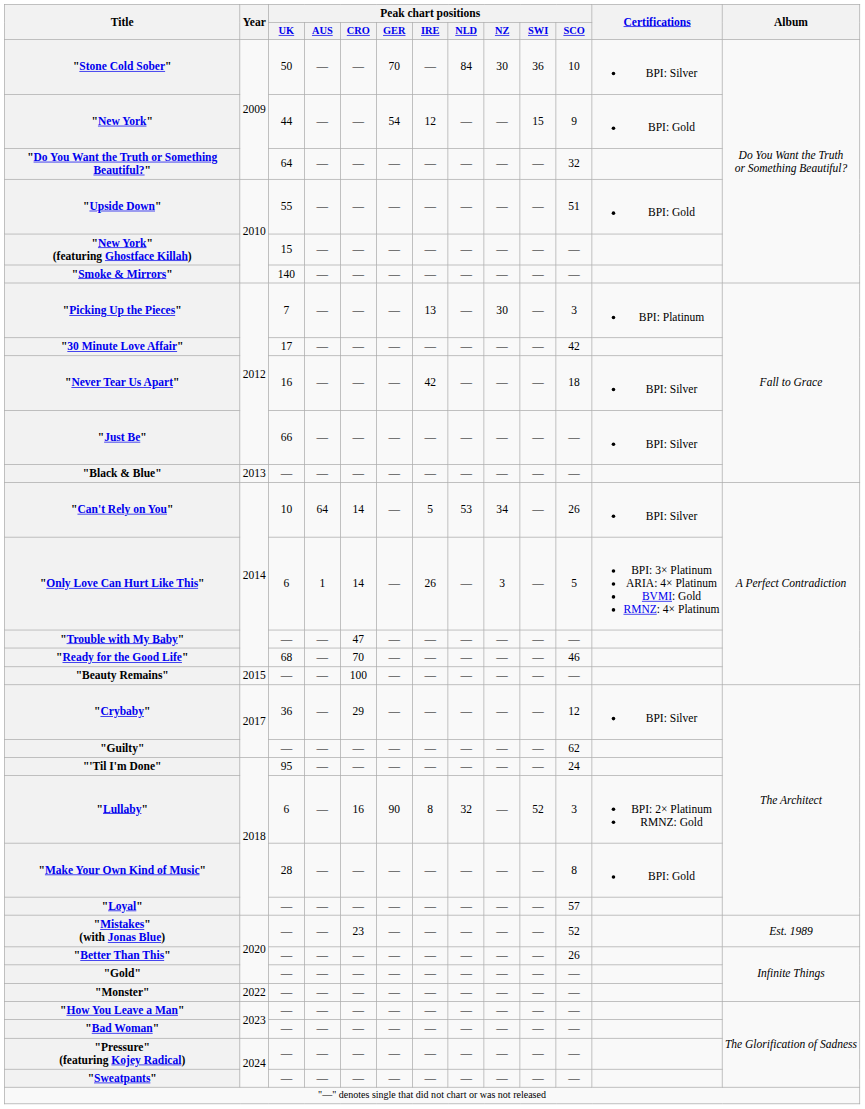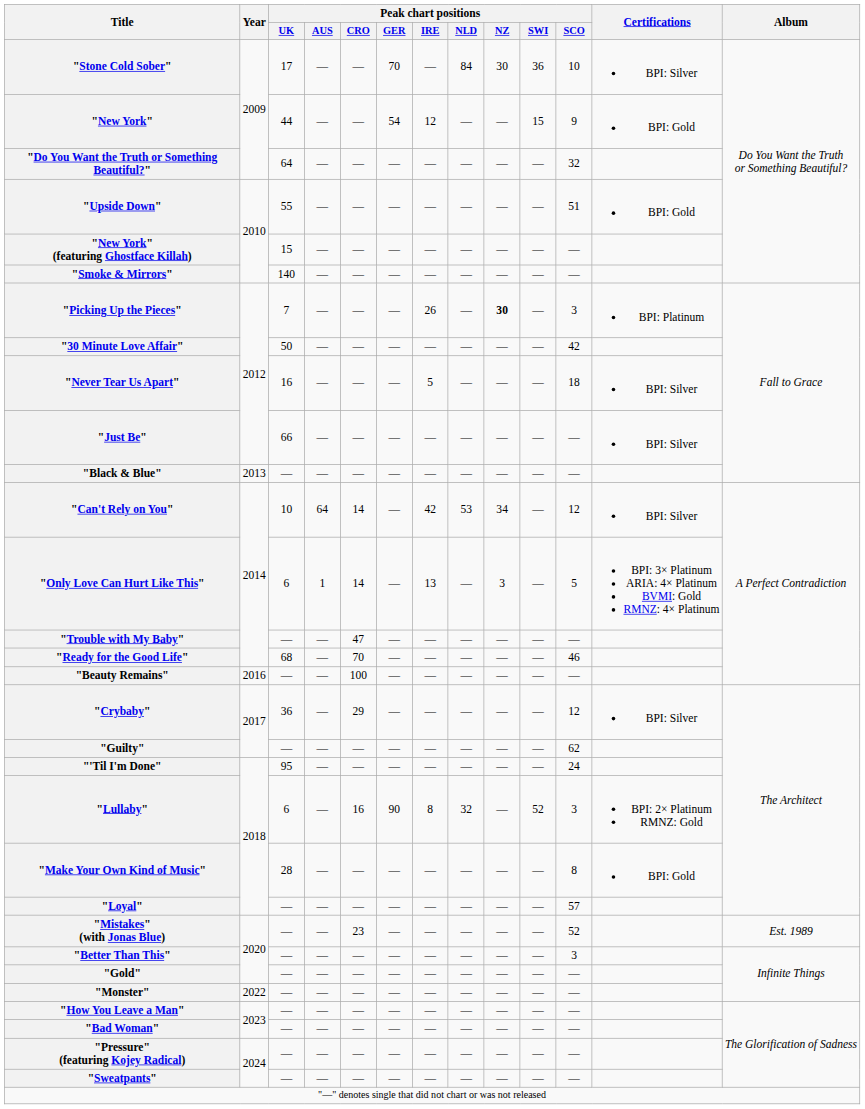 <table class="wikitable plainrowheaders" style="text-align:center;">
 <tr>
 <th scope="col" rowspan="2" style="width:20em;">Title</th>
 <th scope="col" rowspan="2" style="width:1em;">Year</th>
 <th scope="col" colspan="9">Peak chart positions</th>
 <th scope="col" rowspan="2"><a href='#'>Certifications</a></th>
 <th scope="col" rowspan="2">Album</th>
 </tr>
 <tr>
 <th scope="col" style="width:3em;font-size:90%;"><a href='#'>UK</a><br></th>
 <th scope="col" style="width:3em;font-size:90%;"><a href='#'>AUS</a><br></th>
 <th scope="col" style="width:3em;font-size:90%;"><a href='#'>CRO</a><br></th>
 <th scope="col" style="width:3em;font-size:90%;"><a href='#'>GER</a><br></th>
 <th scope="col" style="width:3em;font-size:90%;"><a href='#'>IRE</a><br></th>
 <th scope="col" style="width:3em;font-size:90%;"><a href='#'>NLD</a><br></th>
 <th scope="col" style="width:3em;font-size:90%;"><a href='#'>NZ</a><br></th>
 <th scope="col" style="width:3em;font-size:90%;"><a href='#'>SWI</a><br></th>
 <th scope="col" style="width:3em;font-size:90%;"><a href='#'>SCO</a><br></th>
 </tr>
 <tr>
 <th scope="row">"<a href='#'>Stone Cold Sober</a>"</th>
 <td rowspan="3">2009</td>
-<td>50</td>
+<td>17</td>
 <td>—</td>
 <td>—</td>
 <td>70</td>
 <td>—</td>
 <td>84</td>
 <td>30</td>
 <td>36</td>
 <td>10</td>
 <td><br><ul><li>BPI: Silver</li></ul></td>
 <td rowspan="6"><em>Do You Want the Truth<br> or Something Beautiful?</em></td>
 </tr>
 <tr>
 <th scope="row">"<a href='#'>New York</a>"</th>
 <td>44</td>
 <td>—</td>
 <td>—</td>
 <td>54</td>
 <td>12</td>
 <td>—</td>
 <td>—</td>
 <td>15</td>
 <td>9</td>
 <td><br><ul><li>BPI: Gold</li></ul></td>
 </tr>
 <tr>
 <th scope="row">"<a href='#'>Do You Want the Truth or Something Beautiful?</a>"</th>
 <td>64</td>
 <td>—</td>
 <td>—</td>
 <td>—</td>
 <td>—</td>
 <td>—</td>
 <td>—</td>
 <td>—</td>
 <td>32</td>
 <td></td>
 </tr>
 <tr>
 <th scope="row">"<a href='#'>Upside Down</a>"</th>
 <td rowspan="3">2010</td>
 <td>55</td>
 <td>—</td>
 <td>—</td>
 <td>—</td>
 <td>—</td>
 <td>—</td>
 <td>—</td>
 <td>—</td>
 <td>51</td>
 <td><br><ul><li>BPI: Gold</li></ul></td>
 </tr>
 <tr>
 <th scope="row">"<a href='#'>New York</a>"<br><span>(featuring <a href='#'>Ghostface Killah</a>)</span></th>
 <td>15</td>
 <td>—</td>
 <td>—</td>
 <td>—</td>
 <td>—</td>
 <td>—</td>
 <td>—</td>
 <td>—</td>
 <td>—</td>
 <td></td>
 </tr>
 <tr>
 <th scope="row">"<a href='#'>Smoke & Mirrors</a>"</th>
 <td>140</td>
 <td>—</td>
 <td>—</td>
 <td>—</td>
 <td>—</td>
 <td>—</td>
 <td>—</td>
 <td>—</td>
 <td>—</td>
 <td></td>
 </tr>
 <tr>
 <th scope="row">"<a href='#'>Picking Up the Pieces</a>"</th>
 <td rowspan="4">2012</td>
 <td>7</td>
 <td>—</td>
 <td>—</td>
 <td>—</td>
-<td>13</td>
+<td>26</td>
 <td>—</td>
-<td>30</td>
+<td><strong>30</strong></td>
 <td>—</td>
 <td>3</td>
 <td><br><ul><li>BPI: Platinum</li></ul></td>
 <td rowspan="5"><em>Fall to Grace</em></td>
 </tr>
 <tr>
 <th scope="row">"<a href='#'>30 Minute Love Affair</a>"</th>
-<td>17</td>
+<td>50</td>
 <td>—</td>
 <td>—</td>
 <td>—</td>
 <td>—</td>
 <td>—</td>
 <td>—</td>
 <td>—</td>
 <td>42</td>
 <td></td>
 </tr>
 <tr>
 <th scope="row">"<a href='#'>Never Tear Us Apart</a>"</th>
 <td>16</td>
 <td>—</td>
 <td>—</td>
 <td>—</td>
-<td>42</td>
+<td>5</td>
 <td>—</td>
 <td>—</td>
 <td>—</td>
 <td>18</td>
 <td><br><ul><li>BPI: Silver</li></ul></td>
 </tr>
 <tr>
 <th scope="row">"<a href='#'>Just Be</a>"</th>
 <td>66</td>
 <td>—</td>
 <td>—</td>
 <td>—</td>
 <td>—</td>
 <td>—</td>
 <td>—</td>
 <td>—</td>
 <td>—</td>
 <td><br><ul><li>BPI: Silver</li></ul></td>
 </tr>
 <tr>
 <th scope="row">"Black & Blue"</th>
 <td>2013</td>
 <td>—</td>
 <td>—</td>
 <td>—</td>
 <td>—</td>
 <td>—</td>
 <td>—</td>
 <td>—</td>
 <td>—</td>
 <td>—</td>
 <td></td>
 </tr>
 <tr>
 <th scope="row">"<a href='#'>Can't Rely on You</a>"</th>
 <td rowspan="4">2014</td>
 <td>10</td>
 <td>64</td>
 <td>14</td>
 <td>—</td>
-<td>5</td>
+<td>42</td>
 <td>53</td>
 <td>34</td>
 <td>—</td>
-<td>26</td>
+<td>12</td>
 <td><br><ul><li>BPI: Silver</li></ul></td>
 <td rowspan="5"><em>A Perfect Contradiction</em></td>
 </tr>
 <tr>
 <th scope="row">"<a href='#'>Only Love Can Hurt Like This</a>"</th>
 <td>6</td>
 <td>1</td>
 <td>14</td>
 <td>—</td>
-<td>26</td>
+<td>13</td>
 <td>—</td>
 <td>3</td>
 <td>—</td>
 <td>5</td>
 <td><br><ul><li>BPI: 3× Platinum</li><li>ARIA: 4× Platinum</li><li><a href='#'>BVMI</a>: Gold</li><li><a href='#'>RMNZ</a>: 4× Platinum</li></ul></td>
 </tr>
 <tr>
 <th scope="row">"<a href='#'>Trouble with My Baby</a>"</th>
 <td>—</td>
 <td>—</td>
 <td>47</td>
 <td>—</td>
 <td>—</td>
 <td>—</td>
 <td>—</td>
 <td>—</td>
 <td>—</td>
 <td></td>
 </tr>
 <tr>
 <th scope="row">"<a href='#'>Ready for the Good Life</a>"</th>
 <td>68</td>
 <td>—</td>
 <td>70</td>
 <td>—</td>
 <td>—</td>
 <td>—</td>
 <td>—</td>
 <td>—</td>
 <td>46</td>
 <td></td>
 </tr>
 <tr>
 <th scope="row">"Beauty Remains"</th>
-<td>2015</td>
+<td>2016</td>
 <td>—</td>
 <td>—</td>
 <td>100</td>
 <td>—</td>
 <td>—</td>
 <td>—</td>
 <td>—</td>
 <td>—</td>
 <td>—</td>
 <td></td>
 </tr>
 <tr>
 <th scope="row">"<a href='#'>Crybaby</a>"</th>
 <td rowspan="2">2017</td>
 <td>36</td>
 <td>—</td>
 <td>29</td>
 <td>—</td>
 <td>—</td>
 <td>—</td>
 <td>—</td>
 <td>—</td>
 <td>12</td>
 <td><br><ul><li>BPI: Silver</li></ul></td>
 <td rowspan="6"><em>The Architect</em></td>
 </tr>
 <tr>
 <th scope="row">"Guilty"</th>
 <td>—</td>
 <td>—</td>
 <td>—</td>
 <td>—</td>
 <td>—</td>
 <td>—</td>
 <td>—</td>
 <td>—</td>
 <td>62</td>
 <td></td>
 </tr>
 <tr>
 <th scope="row">"'Til I'm Done"</th>
 <td rowspan="4">2018</td>
 <td>95</td>
 <td>—</td>
 <td>—</td>
 <td>—</td>
 <td>—</td>
 <td>—</td>
 <td>—</td>
 <td>—</td>
 <td>24</td>
 <td></td>
 </tr>
 <tr>
 <th scope="row">"<a href='#'>Lullaby</a>"<br></th>
 <td>6</td>
 <td>—</td>
 <td>16</td>
 <td>90</td>
 <td>8</td>
 <td>32</td>
 <td>—</td>
 <td>52</td>
 <td>3</td>
 <td><br><ul><li>BPI: 2× Platinum</li><li>RMNZ: Gold</li></ul></td>
 </tr>
 <tr>
 <th scope="row">"<a href='#'>Make Your Own Kind of Music</a>"</th>
 <td>28</td>
 <td>—</td>
 <td>—</td>
 <td>—</td>
 <td>—</td>
 <td>—</td>
 <td>—</td>
 <td>—</td>
 <td>8</td>
 <td><br><ul><li>BPI: Gold</li></ul></td>
 </tr>
 <tr>
 <th scope="row">"<a href='#'>Loyal</a>"</th>
 <td>—</td>
 <td>—</td>
 <td>—</td>
 <td>—</td>
 <td>—</td>
 <td>—</td>
 <td>—</td>
 <td>—</td>
 <td>57</td>
 <td></td>
 </tr>
 <tr>
 <th scope="row">"<a href='#'>Mistakes</a>"<br><span>(with <a href='#'>Jonas Blue</a>)</span></th>
 <td rowspan="3">2020</td>
 <td>—</td>
 <td>—</td>
 <td>23</td>
 <td>—</td>
 <td>—</td>
 <td>—</td>
 <td>—</td>
 <td>—</td>
 <td>52</td>
 <td></td>
 <td><em>Est. 1989</em></td>
 </tr>
 <tr>
 <th scope="row">"<a href='#'>Better Than This</a>"</th>
 <td>—</td>
 <td>—</td>
 <td>—</td>
 <td>—</td>
 <td>—</td>
 <td>—</td>
 <td>—</td>
 <td>—</td>
-<td>26</td>
+<td>3</td>
 <td></td>
 <td rowspan="3"><em>Infinite Things</em></td>
 </tr>
 <tr>
 <th scope="row">"Gold"</th>
 <td>—</td>
 <td>—</td>
 <td>—</td>
 <td>—</td>
 <td>—</td>
 <td>—</td>
 <td>—</td>
 <td>—</td>
 <td>—</td>
 <td></td>
 </tr>
 <tr>
 <th scope="row">"Monster"</th>
 <td>2022</td>
 <td>—</td>
 <td>—</td>
 <td>—</td>
 <td>—</td>
 <td>—</td>
 <td>—</td>
 <td>—</td>
 <td>—</td>
 <td>—</td>
 <td></td>
 </tr>
 <tr>
 <th scope="row">"<a href='#'>How You Leave a Man</a>"</th>
 <td rowspan="2">2023</td>
 <td>—</td>
 <td>—</td>
 <td>—</td>
 <td>—</td>
 <td>—</td>
 <td>—</td>
 <td>—</td>
 <td>—</td>
 <td>—</td>
 <td></td>
 <td rowspan="4"><em>The Glorification of Sadness</em></td>
 </tr>
 <tr>
 <th scope="row">"<a href='#'>Bad Woman</a>"</th>
 <td>—</td>
 <td>—</td>
 <td>—</td>
 <td>—</td>
 <td>—</td>
 <td>—</td>
 <td>—</td>
 <td>—</td>
 <td>—</td>
 <td></td>
 </tr>
 <tr>
 <th scope="row">"Pressure"<br><span>(featuring <a href='#'>Kojey Radical</a>)</span></th>
 <td rowspan="2">2024</td>
 <td>—</td>
 <td>—</td>
 <td>—</td>
 <td>—</td>
 <td>—</td>
 <td>—</td>
 <td>—</td>
 <td>—</td>
 <td>—</td>
 <td></td>
 </tr>
 <tr>
 <th scope="row">"<a href='#'>Sweatpants</a>"</th>
 <td>—</td>
 <td>—</td>
 <td>—</td>
 <td>—</td>
 <td>—</td>
 <td>—</td>
 <td>—</td>
 <td>—</td>
 <td>—</td>
 <td></td>
 </tr>
 <tr>
 <td colspan="16" style="font-size:87%;">"—" denotes single that did not chart or was not released</td>
 </tr>
 </table>
